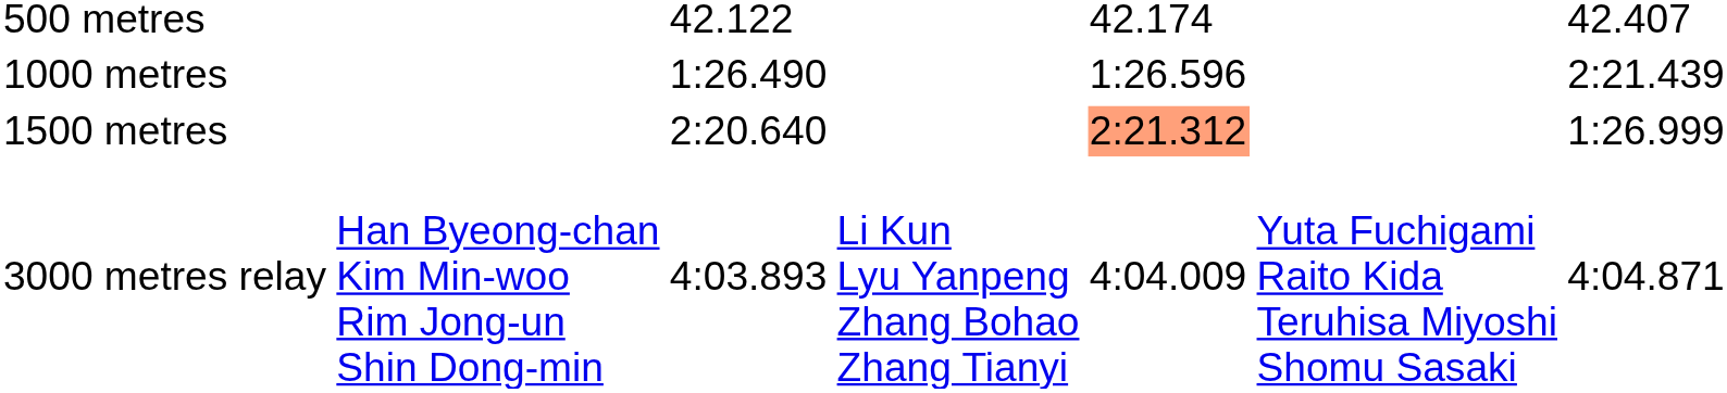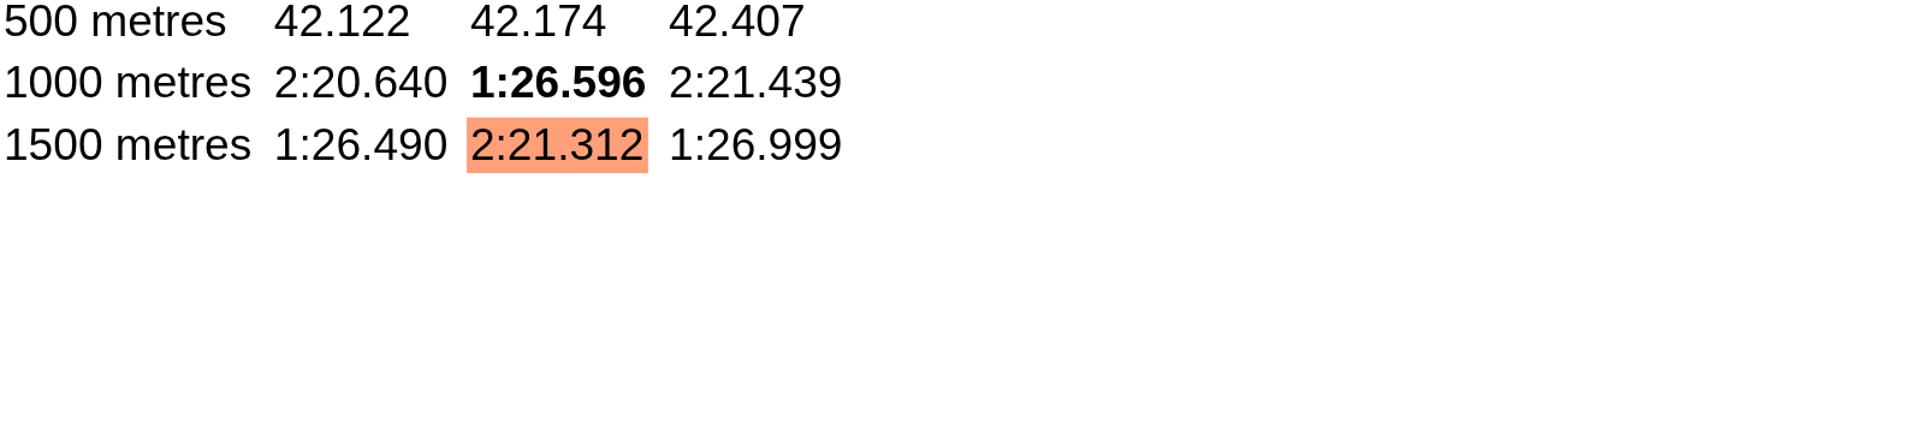 <table>
 <tr>
 <td>500 metres</td>
 <td></td>
 <td>42.122</td>
 <td></td>
 <td>42.174</td>
 <td></td>
 <td>42.407</td>
 </tr>
 <tr>
 <td>1000 metres</td>
 <td></td>
-<td>1:26.490</td>
+<td>2:20.640</td>
 <td></td>
-<td>1:26.596</td>
+<td><strong>1:26.596</strong></td>
 <td></td>
 <td>2:21.439</td>
 </tr>
 <tr>
 <td>1500 metres</td>
 <td></td>
-<td>2:20.640</td>
+<td>1:26.490</td>
 <td></td>
 <td style="background: lightsalmon;">2:21.312</td>
 <td></td>
 <td>1:26.999</td>
 </tr>
-<tr>
-<td>3000 metres relay</td>
-<td><br><a href='#'>Han Byeong-chan</a><br><a href='#'>Kim Min-woo</a><br><a href='#'>Rim Jong-un</a><br><a href='#'>Shin Dong-min</a></td>
-<td>4:03.893</td>
-<td><br><a href='#'>Li Kun</a><br><a href='#'>Lyu Yanpeng</a><br><a href='#'>Zhang Bohao</a><br><a href='#'>Zhang Tianyi</a></td>
-<td>4:04.009</td>
-<td><br><a href='#'>Yuta Fuchigami</a><br><a href='#'>Raito Kida</a><br><a href='#'>Teruhisa Miyoshi</a><br><a href='#'>Shomu Sasaki</a></td>
-<td>4:04.871</td>
-</tr>
 </table>
